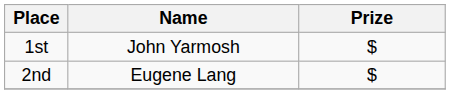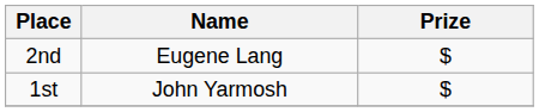 <table class="wikitable">
 <tr>
 <th width="50">Place</th>
 <th width="200">Name</th>
 <th width="125">Prize</th>
 </tr>
 <tr>
+<td align = "center">2nd</td>
+<td align = "center">Eugene Lang</td>
+<td align = "center">$</td>
+</tr>
+<tr>
 <td align = "center">1st</td>
 <td align = "center">John Yarmosh</td>
 <td align = "center">$</td>
 </tr>
 <tr>
-<td align = "center">2nd</td>
-<td align = "center">Eugene Lang</td>
-<td align = "center">$</td>
-</tr>
-<tr>
 </tr>
 </table>
